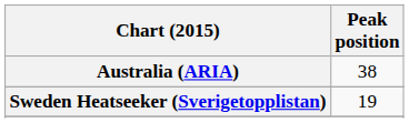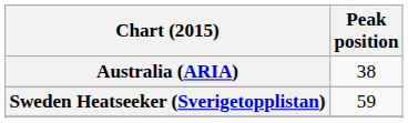 <table class="wikitable sortable plainrowheaders" style="text-align:center;">
 <tr>
 <th scope="col">Chart (2015)</th>
 <th scope="col">Peak<br>position</th>
 </tr>
 <tr>
 <th scope="row">Australia (<a href='#'>ARIA</a>)</th>
 <td>38</td>
 </tr>
 <tr>
 </tr>
 <tr>
 <th scope="row">Sweden Heatseeker (<a href='#'>Sverigetopplistan</a>)</th>
-<td>19</td>
+<td>59</td>
 </tr>
 <tr>
 </tr>
 <tr>
 </tr>
 </table>
